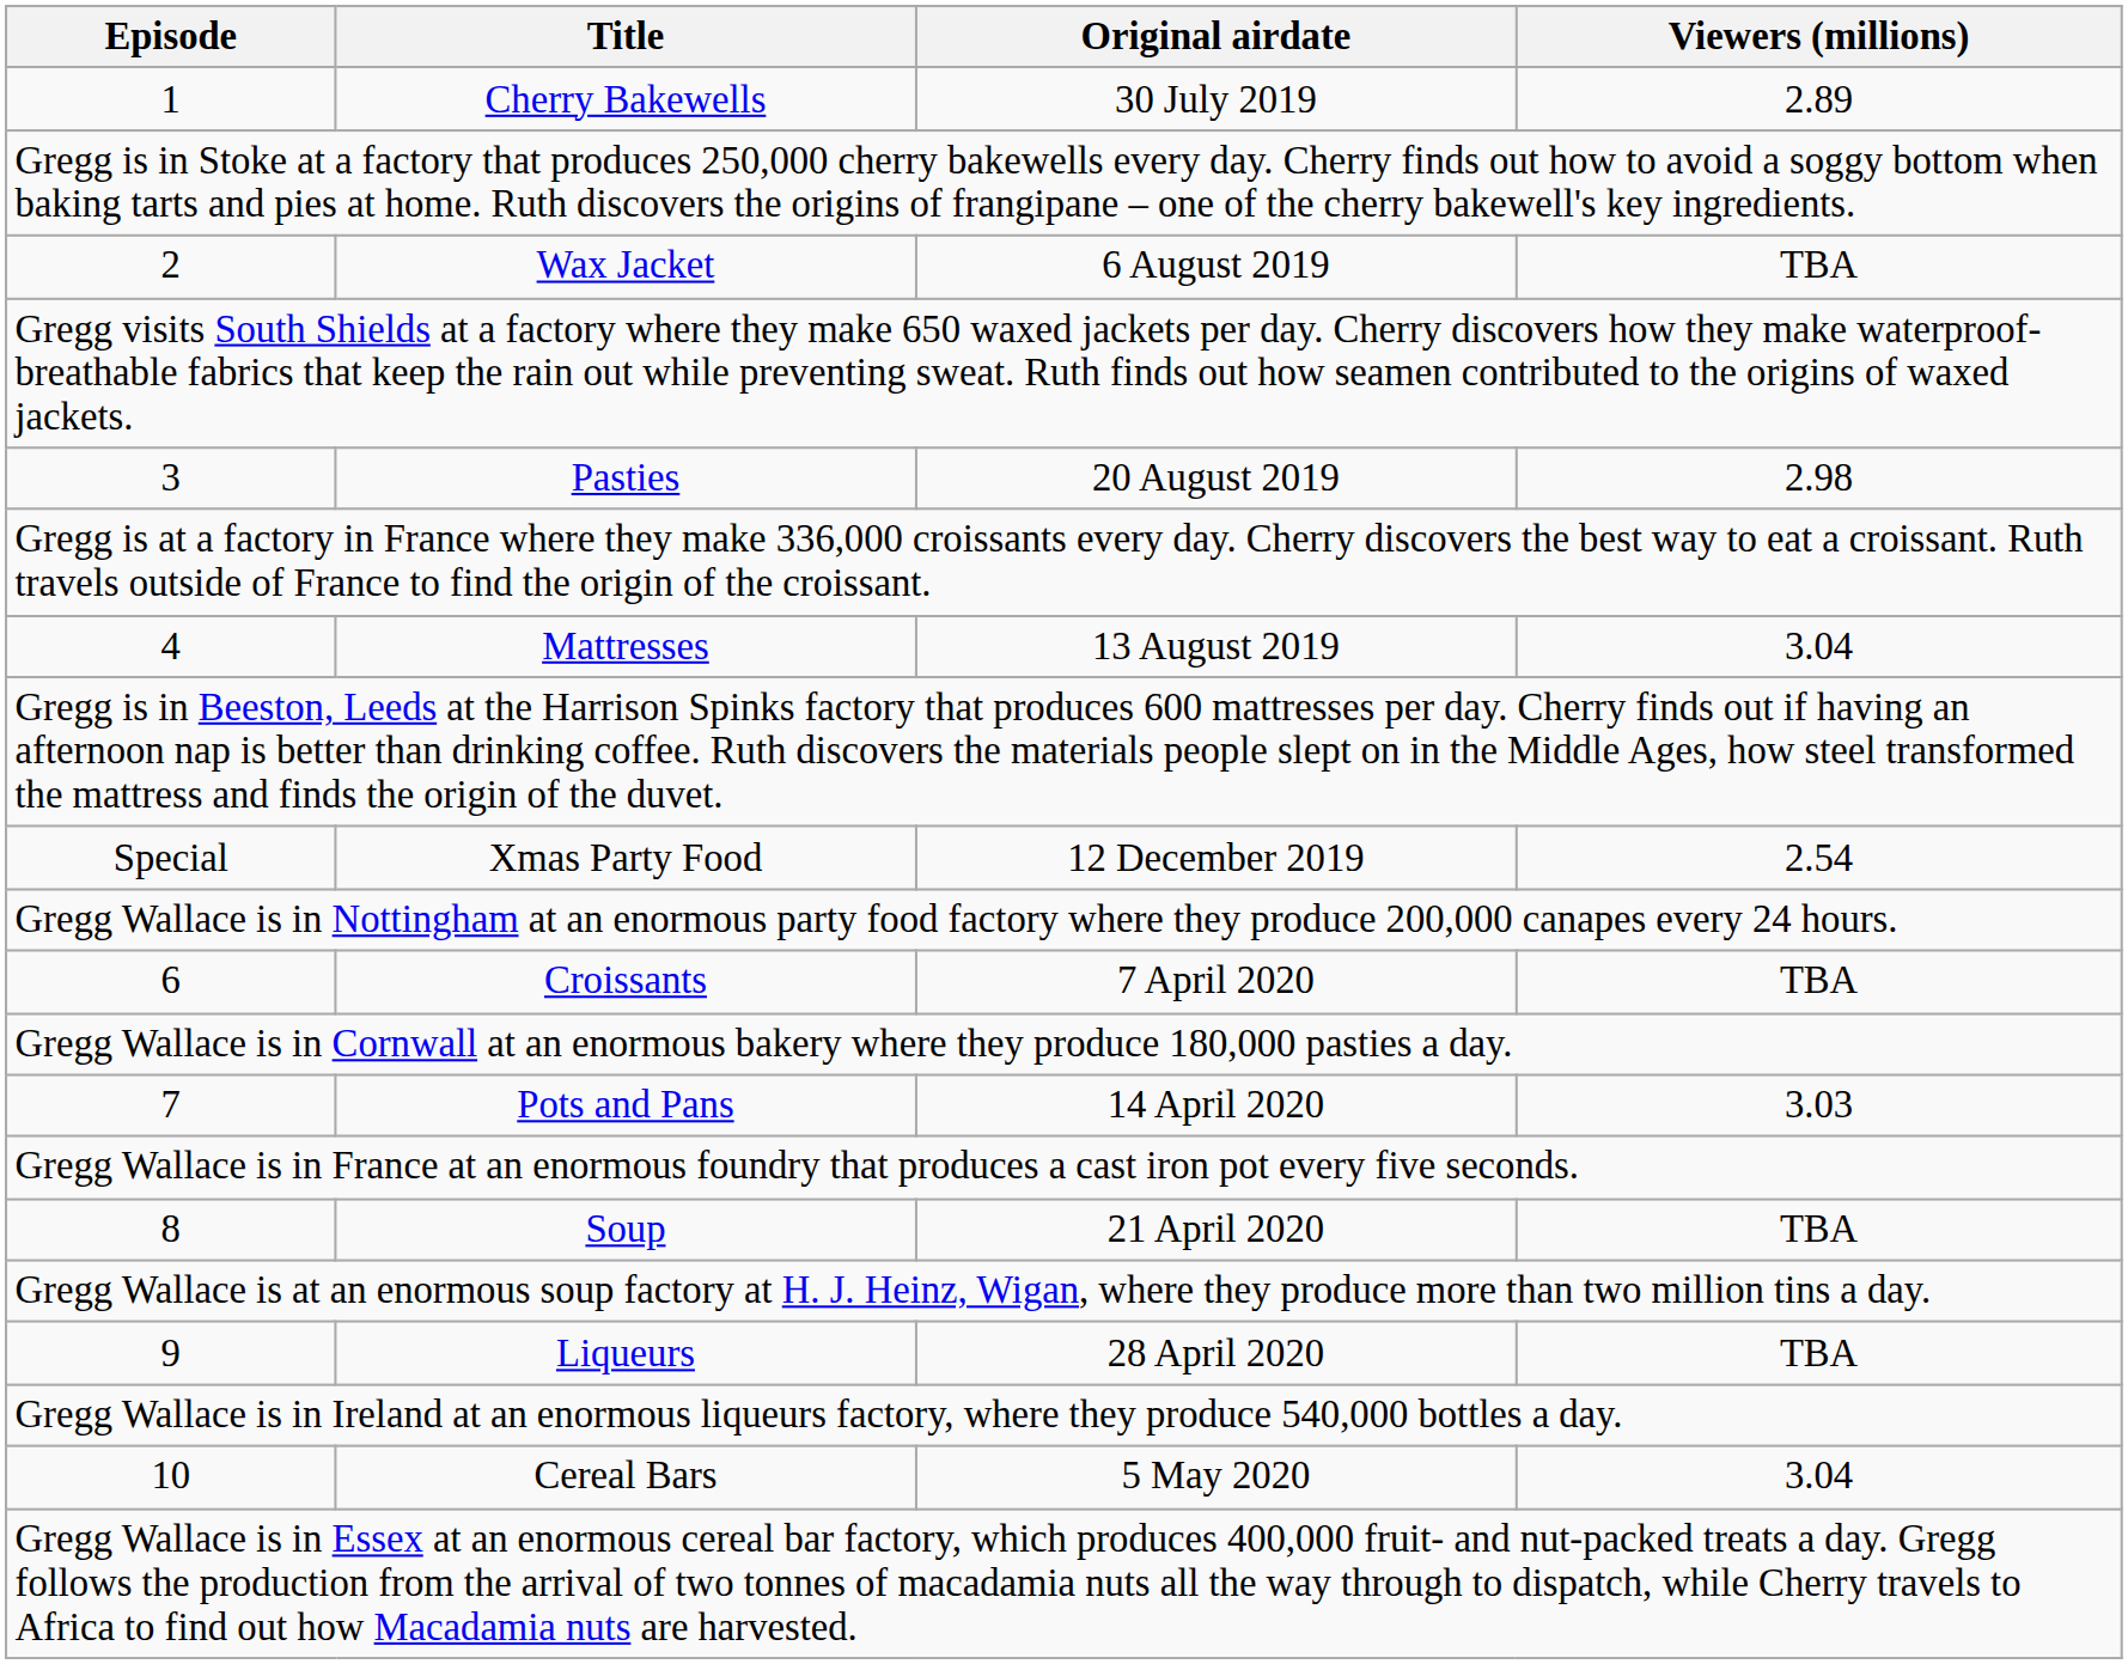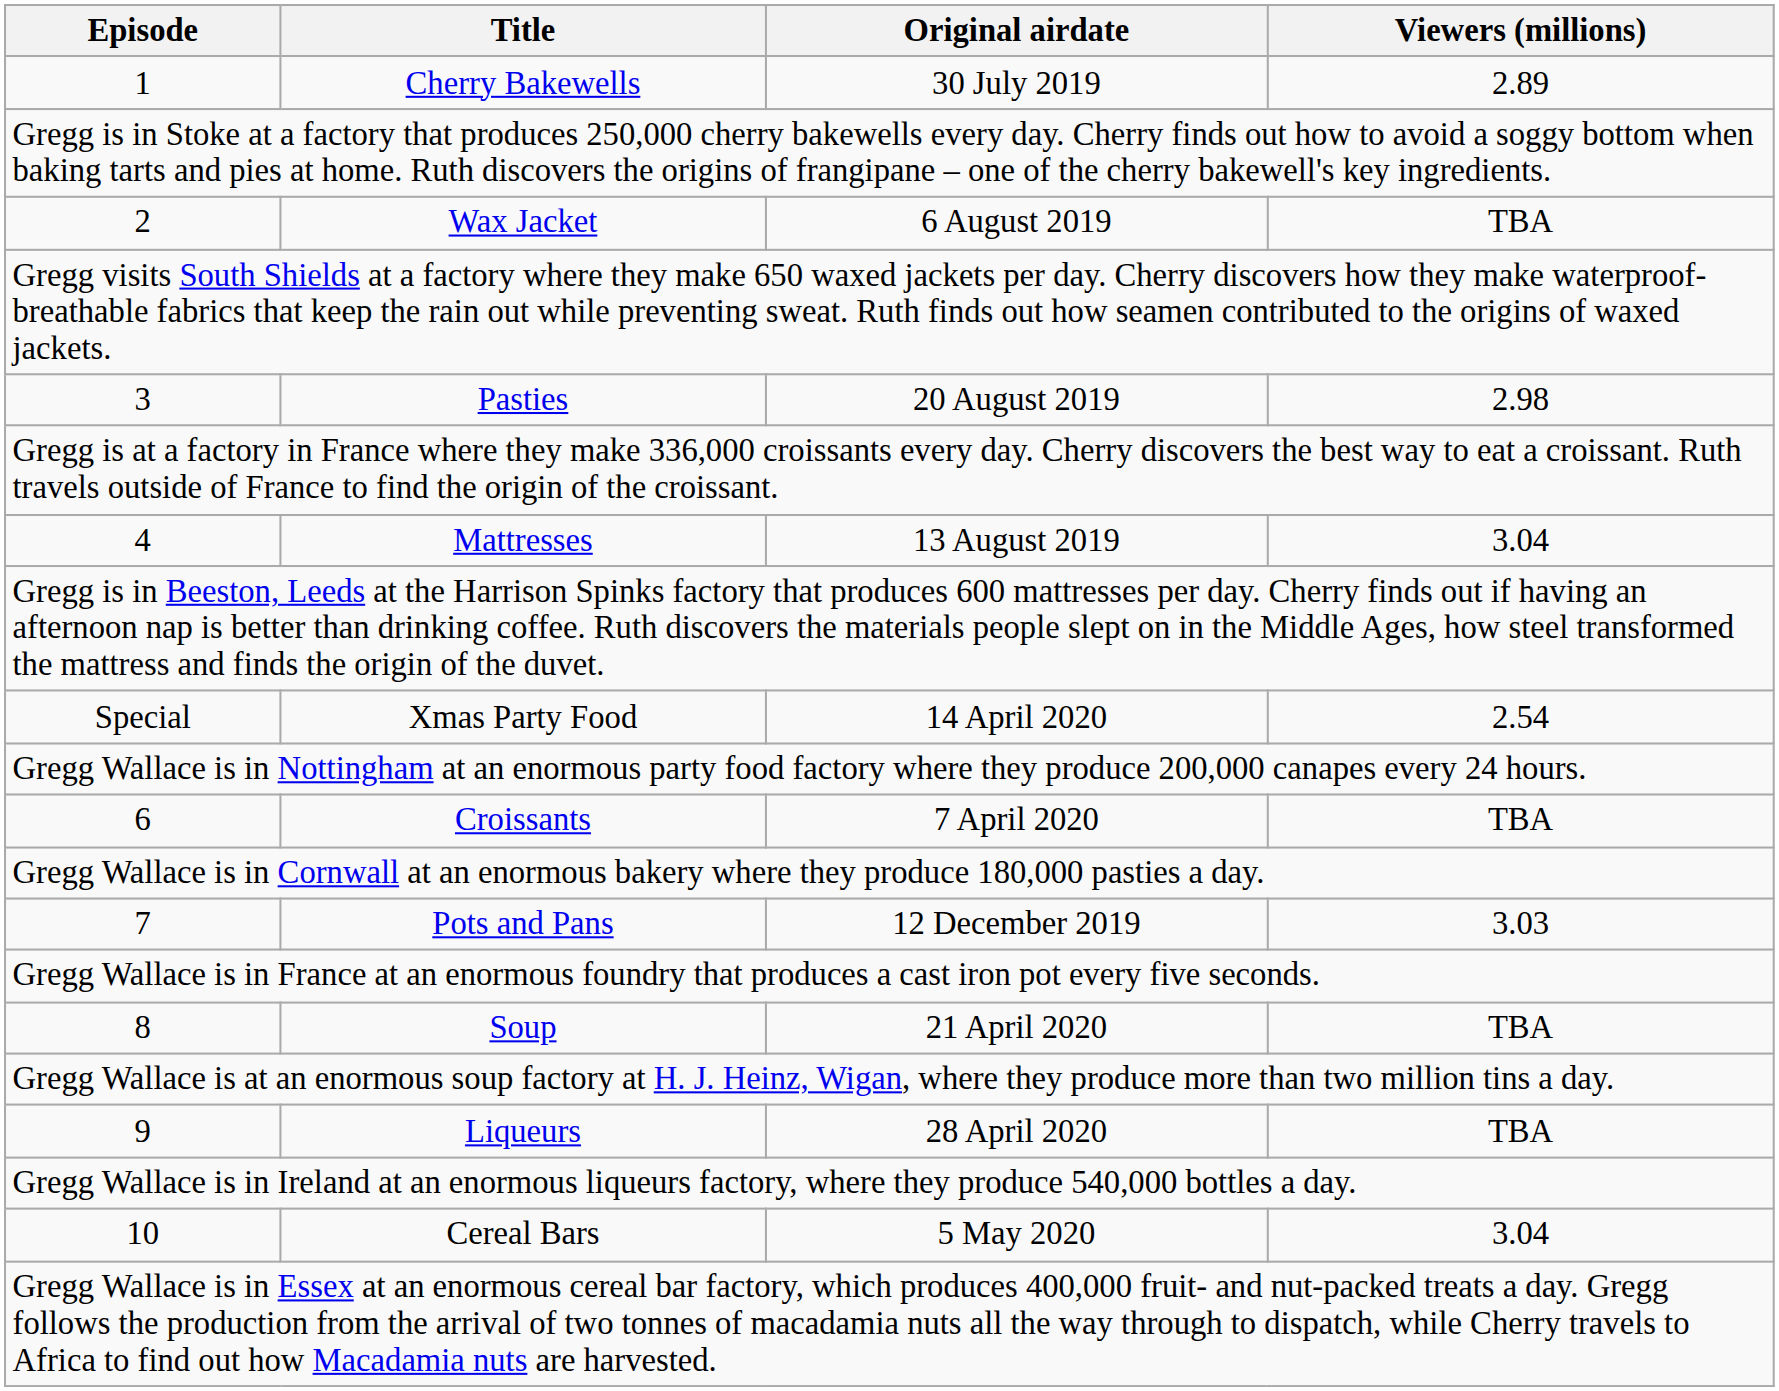 <table class="wikitable" style="text-align:center">
 <tr>
 <th>Episode</th>
 <th>Title</th>
 <th>Original airdate</th>
 <th>Viewers (millions)</th>
 </tr>
 <tr>
 <td>1</td>
 <td><a href='#'>Cherry Bakewells</a></td>
 <td>30 July 2019</td>
 <td>2.89</td>
 </tr>
 <tr>
 <td colspan="4" align="left">Gregg is in Stoke at a factory that produces 250,000 cherry bakewells every day. Cherry finds out how to avoid a soggy bottom when baking tarts and pies at home. Ruth discovers the origins of frangipane – one of the cherry bakewell's key ingredients.</td>
 </tr>
 <tr>
 <td>2</td>
 <td><a href='#'>Wax Jacket</a></td>
 <td>6 August 2019</td>
 <td>TBA</td>
 </tr>
 <tr>
 <td colspan="4" align="left">Gregg visits <a href='#'>South Shields</a> at a factory where they make 650 waxed jackets per day. Cherry discovers how they make waterproof-breathable fabrics that keep the rain out while preventing sweat. Ruth finds out how seamen contributed to the origins of waxed jackets.</td>
 </tr>
 <tr>
 <td>3</td>
 <td><a href='#'>Pasties</a></td>
 <td>20 August 2019</td>
 <td>2.98</td>
 </tr>
 <tr>
 <td colspan="4" align="left">Gregg is at a factory in France where they make 336,000 croissants every day. Cherry discovers the best way to eat a croissant. Ruth travels outside of France to find the origin of the croissant.</td>
 </tr>
 <tr>
 <td>4</td>
 <td><a href='#'>Mattresses</a></td>
 <td>13 August 2019</td>
 <td>3.04</td>
 </tr>
 <tr>
 <td colspan="4" align="left">Gregg is in <a href='#'>Beeston, Leeds</a> at the Harrison Spinks factory that produces 600 mattresses per day. Cherry finds out if having an afternoon nap is better than drinking coffee. Ruth discovers the materials people slept on in the Middle Ages, how steel transformed the mattress and finds the origin of the duvet.</td>
 </tr>
 <tr>
 <td>Special</td>
 <td>Xmas Party Food</td>
-<td>12 December 2019</td>
+<td>14 April 2020</td>
 <td>2.54</td>
 </tr>
 <tr>
 <td colspan="4" align="left">Gregg Wallace is in <a href='#'>Nottingham</a> at an enormous party food factory where they produce 200,000 canapes every 24 hours.</td>
 </tr>
 <tr>
 <td>6</td>
 <td><a href='#'>Croissants</a></td>
 <td>7 April 2020</td>
 <td>TBA</td>
 </tr>
 <tr>
 <td colspan="4" align="left">Gregg Wallace is in <a href='#'>Cornwall</a> at an enormous bakery where they produce 180,000 pasties a day.</td>
 </tr>
 <tr>
 <td>7</td>
 <td><a href='#'>Pots and Pans</a></td>
-<td>14 April 2020</td>
+<td>12 December 2019</td>
 <td>3.03</td>
 </tr>
 <tr>
 <td colspan="4" align="left">Gregg Wallace is in France at an enormous foundry that produces a cast iron pot every five seconds.</td>
 </tr>
 <tr>
 <td>8</td>
 <td><a href='#'>Soup</a></td>
 <td>21 April 2020</td>
 <td>TBA</td>
 </tr>
 <tr>
 <td colspan="4" align="left">Gregg Wallace is at an enormous soup factory at <a href='#'>H. J. Heinz, Wigan</a>, where they produce more than two million tins a day.</td>
 </tr>
 <tr>
 <td>9</td>
 <td><a href='#'>Liqueurs</a></td>
 <td>28 April 2020</td>
 <td>TBA</td>
 </tr>
 <tr>
 <td colspan="4" align="left">Gregg Wallace is in Ireland at an enormous liqueurs factory, where they produce 540,000 bottles a day.</td>
 </tr>
 <tr>
 <td>10</td>
 <td>Cereal Bars</td>
 <td>5 May 2020</td>
 <td>3.04</td>
 </tr>
 <tr>
 <td colspan="4" align="left">Gregg Wallace is in <a href='#'>Essex</a> at an enormous cereal bar factory, which produces 400,000 fruit- and nut-packed treats a day. Gregg follows the production from the arrival of two tonnes of macadamia nuts all the way through to dispatch, while Cherry travels to Africa to find out how <a href='#'>Macadamia nuts</a> are harvested.</td>
 </tr>
 </table>
